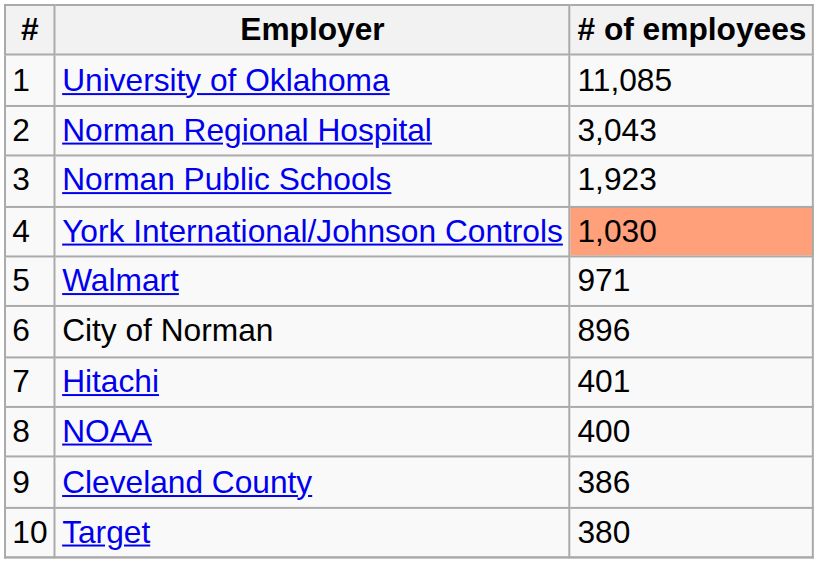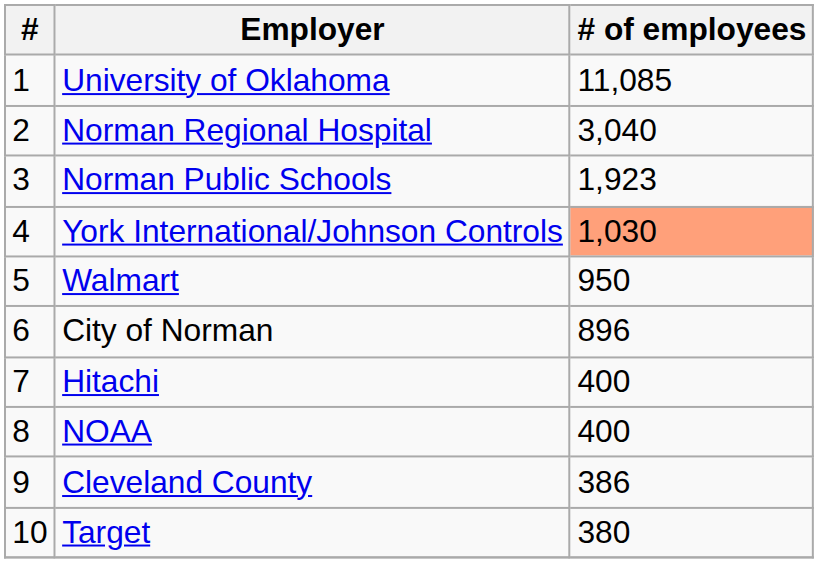 <table class="wikitable sortable">
 <tr>
 <th>#</th>
 <th>Employer</th>
 <th># of employees</th>
 </tr>
 <tr>
 <td>1</td>
 <td><a href='#'>University of Oklahoma</a></td>
 <td>11,085</td>
 </tr>
 <tr>
 <td>2</td>
 <td><a href='#'>Norman Regional Hospital</a></td>
-<td>3,043</td>
+<td>3,040</td>
 </tr>
 <tr>
 <td>3</td>
 <td><a href='#'>Norman Public Schools</a></td>
 <td>1,923</td>
 </tr>
 <tr>
 <td>4</td>
 <td><a href='#'>York International/Johnson Controls</a></td>
 <td style="background: lightsalmon;">1,030</td>
 </tr>
 <tr>
 <td>5</td>
 <td><a href='#'>Walmart</a></td>
-<td>971</td>
+<td>950</td>
 </tr>
 <tr>
 <td>6</td>
 <td>City of Norman</td>
 <td>896</td>
 </tr>
 <tr>
 <td>7</td>
 <td><a href='#'>Hitachi</a></td>
-<td>401</td>
+<td>400</td>
 </tr>
 <tr>
 <td>8</td>
 <td><a href='#'>NOAA</a></td>
 <td>400</td>
 </tr>
 <tr>
 <td>9</td>
 <td><a href='#'>Cleveland County</a></td>
 <td>386</td>
 </tr>
 <tr>
 <td>10</td>
 <td><a href='#'>Target</a></td>
 <td>380</td>
 </tr>
 <tr>
 </tr>
 </table>
